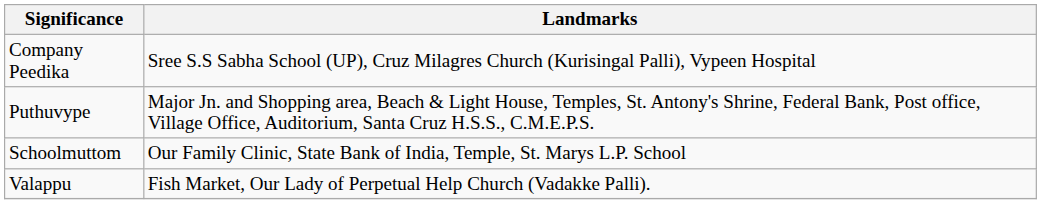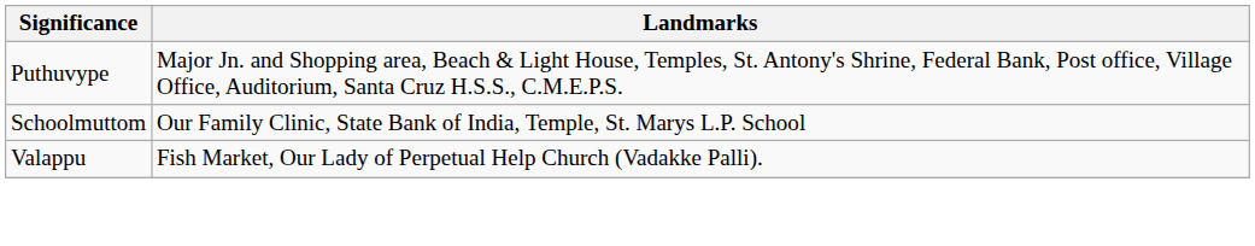 <table class="wikitable">
 <tr Bus Stop>
 <th>Significance</th>
 <th>Landmarks</th>
-</tr>
-<tr Asan Memorial Public Library 1922 'A' class Reference Library in Kochi Taluk.>
-<td>Company Peedika</td>
-<td>Sree S.S Sabha School (UP), Cruz Milagres Church (Kurisingal Palli), Vypeen Hospital</td>
 </tr>
 <tr Cruz Milagrez Church Designed by Portuguese, Infant Jesus School, Asan Memorial Public Library 1922 'A' class Reference Library in Kochi Taluk.>
 <td>Puthuvype</td>
 <td>Major Jn. and Shopping area, Beach & Light House, Temples, St. Antony's Shrine, Federal Bank, Post office, Village Office, Auditorium, Santa Cruz H.S.S., C.M.E.P.S.</td>
 </tr>
 <tr>
 <td>Schoolmuttom</td>
 <td>Our Family Clinic, State Bank of India, Temple,  St. Marys L.P. School</td>
 </tr>
 <tr>
 <td>Valappu</td>
 <td>Fish Market, Our Lady of Perpetual Help Church (Vadakke Palli).</td>
 </tr>
 <tr>
 </tr>
 </table>
